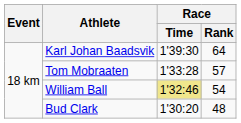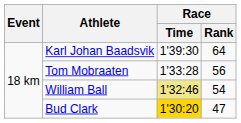 <table class="wikitable" border="1" style="font-size:90%">
 <tr>
 <th rowspan=2>Event</th>
 <th rowspan=2>Athlete</th>
 <th colspan=2>Race</th>
 </tr>
 <tr>
 <th>Time</th>
 <th>Rank</th>
 </tr>
 <tr>
 <td rowspan=4>18 km</td>
 <td><a href='#'>Karl Johan Baadsvik</a></td>
 <td align=center>1'39:30</td>
 <td align=center>64</td>
 </tr>
 <tr>
 <td><a href='#'>Tom Mobraaten</a></td>
 <td align=center>1'33:28</td>
-<td align=center>57</td>
+<td align=center>56</td>
 </tr>
 <tr>
 <td><a href='#'>William Ball</a></td>
 <td align=center style="background: khaki;">1'32:46</td>
 <td align=center>54</td>
 </tr>
 <tr>
 <td><a href='#'>Bud Clark</a></td>
-<td align=center>1'30:20</td>
-<td align=center>48</td>
+<td align=center style="background: gold;">1'30:20</td>
+<td align=center>47</td>
 </tr>
 </table>
